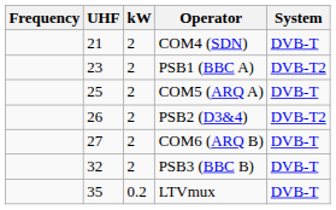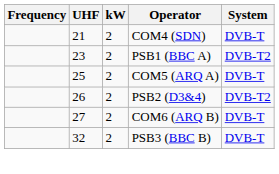 <table class="wikitable sortable">
 <tr>
 <th>Frequency</th>
 <th>UHF</th>
 <th>kW</th>
 <th>Operator</th>
 <th>System</th>
 </tr>
 <tr>
 <td></td>
 <td>21</td>
 <td>2</td>
 <td>COM4 (<a href='#'>SDN</a>)</td>
 <td><a href='#'>DVB-T</a></td>
 </tr>
 <tr>
 <td></td>
 <td>23</td>
 <td>2</td>
 <td>PSB1 (<a href='#'>BBC</a> A)</td>
 <td><a href='#'>DVB-T2</a></td>
 </tr>
 <tr>
 <td></td>
 <td>25</td>
 <td>2</td>
 <td>COM5 (<a href='#'>ARQ</a> A)</td>
 <td><a href='#'>DVB-T</a></td>
 </tr>
 <tr>
 <td></td>
 <td>26</td>
 <td>2</td>
 <td>PSB2 (<a href='#'>D3&4</a>)</td>
 <td><a href='#'>DVB-T2</a></td>
 </tr>
 <tr>
 <td></td>
 <td>27</td>
 <td>2</td>
 <td>COM6 (<a href='#'>ARQ</a> B)</td>
 <td><a href='#'>DVB-T</a></td>
 </tr>
 <tr>
 <td></td>
 <td>32</td>
 <td>2</td>
 <td>PSB3 (<a href='#'>BBC</a> B)</td>
 <td><a href='#'>DVB-T</a></td>
 </tr>
-<tr>
-<td></td>
-<td>35</td>
-<td>0.2</td>
-<td>LTVmux</td>
-<td><a href='#'>DVB-T</a></td>
-</tr>
 </table>
